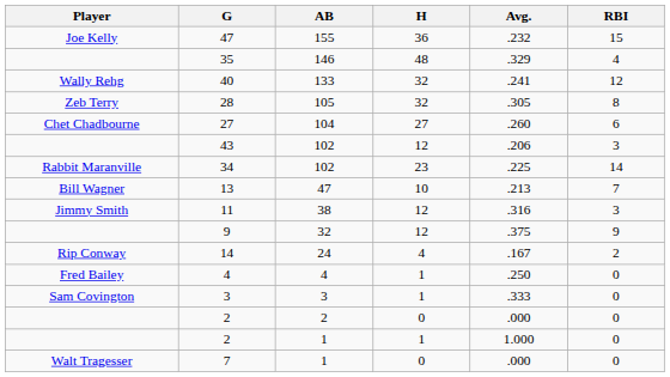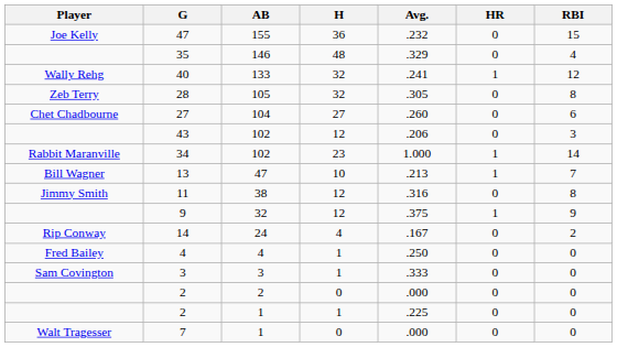 <table class="wikitable sortable">
 <tr>
 <th bgcolor="#DDDDFF" width="16%">Player</th>
 <th bgcolor="#DDDDFF" width="9%">G</th>
 <th bgcolor="#DDDDFF" width="9%">AB</th>
 <th bgcolor="#DDDDFF" width="9%">H</th>
 <th bgcolor="#DDDDFF" width="9%">Avg.</th>
+<th bgcolor="#DDDDFF" width="9%">HR</th>
 <th bgcolor="#DDDDFF" width="9%">RBI</th>
 </tr>
 <tr align="center">
 <td><a href='#'>Joe Kelly</a></td>
 <td>47</td>
 <td>155</td>
 <td>36</td>
 <td>.232</td>
+<td>0</td>
 <td>15</td>
 </tr>
 <tr align=center>
 <td></td>
 <td>35</td>
 <td>146</td>
 <td>48</td>
 <td>.329</td>
+<td>0</td>
 <td>4</td>
 </tr>
 <tr align="center">
 <td><a href='#'>Wally Rehg</a></td>
 <td>40</td>
 <td>133</td>
 <td>32</td>
 <td>.241</td>
+<td>1</td>
 <td>12</td>
 </tr>
 <tr align=center>
 <td><a href='#'>Zeb Terry</a></td>
 <td>28</td>
 <td>105</td>
 <td>32</td>
 <td>.305</td>
+<td>0</td>
 <td>8</td>
 </tr>
 <tr align=center>
 <td><a href='#'>Chet Chadbourne</a></td>
 <td>27</td>
 <td>104</td>
 <td>27</td>
 <td>.260</td>
+<td>0</td>
 <td>6</td>
 </tr>
 <tr align=center>
 <td></td>
 <td>43</td>
 <td>102</td>
 <td>12</td>
 <td>.206</td>
+<td>0</td>
 <td>3</td>
 </tr>
 <tr align="center">
 <td><a href='#'>Rabbit Maranville</a></td>
 <td>34</td>
 <td>102</td>
 <td>23</td>
-<td>.225</td>
+<td>1.000</td>
+<td>1</td>
 <td>14</td>
 </tr>
 <tr align=center>
 <td><a href='#'>Bill Wagner</a></td>
 <td>13</td>
 <td>47</td>
 <td>10</td>
 <td>.213</td>
+<td>1</td>
 <td>7</td>
 </tr>
 <tr align=center>
 <td><a href='#'>Jimmy Smith</a></td>
 <td>11</td>
 <td>38</td>
 <td>12</td>
 <td>.316</td>
-<td>3</td>
+<td>0</td>
+<td>8</td>
 </tr>
 <tr align=center>
 <td></td>
 <td>9</td>
 <td>32</td>
 <td>12</td>
 <td>.375</td>
+<td>1</td>
 <td>9</td>
 </tr>
 <tr align="center">
 <td><a href='#'>Rip Conway</a></td>
 <td>14</td>
 <td>24</td>
 <td>4</td>
 <td>.167</td>
+<td>0</td>
 <td>2</td>
 </tr>
 <tr align=center>
 <td><a href='#'>Fred Bailey</a></td>
 <td>4</td>
 <td>4</td>
 <td>1</td>
 <td>.250</td>
 <td>0</td>
+<td>0</td>
 </tr>
 <tr align=center>
 <td><a href='#'>Sam Covington</a></td>
 <td>3</td>
 <td>3</td>
 <td>1</td>
 <td>.333</td>
+<td>0</td>
 <td>0</td>
 </tr>
 <tr align=center>
 <td></td>
 <td>2</td>
 <td>2</td>
 <td>0</td>
 <td>.000</td>
 <td>0</td>
+<td>0</td>
 </tr>
 <tr align="center">
 <td></td>
 <td>2</td>
 <td>1</td>
 <td>1</td>
-<td>1.000</td>
+<td>.225</td>
+<td>0</td>
 <td>0</td>
 </tr>
 <tr align="center">
 <td><a href='#'>Walt Tragesser</a></td>
 <td>7</td>
 <td>1</td>
 <td>0</td>
 <td>.000</td>
 <td>0</td>
+<td>0</td>
 </tr>
 </table>
